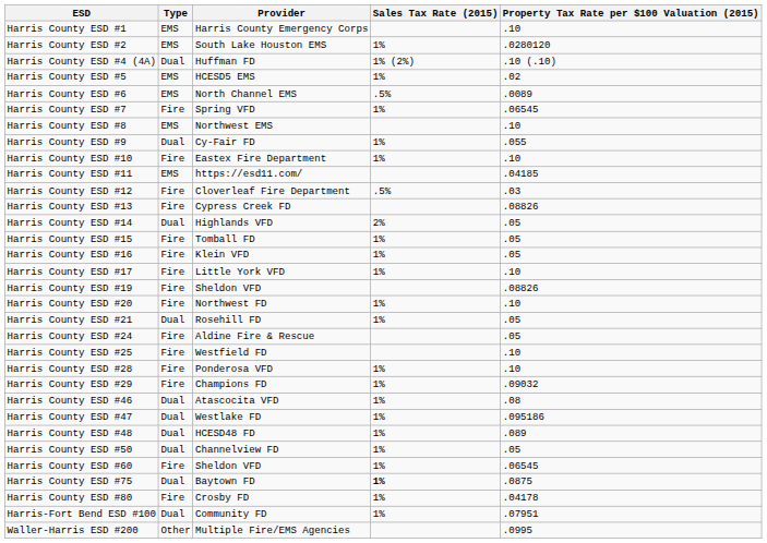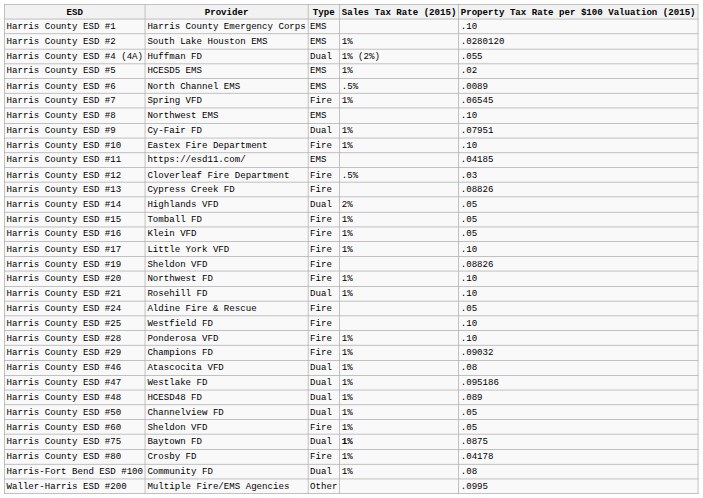 <table class="wikitable sortable">
 <tr>
 <th>ESD</th>
+<th>Provider</th>
 <th>Type</th>
-<th>Provider</th>
 <th>Sales Tax Rate (2015)</th>
 <th>Property Tax Rate per $100 Valuation (2015)</th>
 </tr>
 <tr>
 <td>Harris County ESD #1</td>
+<td>Harris County Emergency Corps</td>
 <td>EMS</td>
-<td>Harris County Emergency Corps</td>
 <td></td>
 <td>.10</td>
 </tr>
 <tr>
 <td>Harris County ESD #2</td>
+<td>South Lake Houston EMS</td>
 <td>EMS</td>
-<td>South Lake Houston EMS</td>
 <td>1%</td>
 <td>.0280120</td>
 </tr>
 <tr>
 <td>Harris County ESD #4 (4A)</td>
+<td>Huffman FD</td>
 <td>Dual</td>
-<td>Huffman FD</td>
 <td>1% (2%)</td>
-<td>.10 (.10)</td>
+<td>.055</td>
 </tr>
 <tr>
 <td>Harris County ESD #5</td>
+<td>HCESD5 EMS</td>
 <td>EMS</td>
-<td>HCESD5 EMS</td>
 <td>1%</td>
 <td>.02</td>
 </tr>
 <tr>
 <td>Harris County ESD #6</td>
+<td>North Channel EMS</td>
 <td>EMS</td>
-<td>North Channel EMS</td>
 <td>.5%</td>
 <td>.0089</td>
 </tr>
 <tr>
 <td>Harris County ESD #7</td>
+<td>Spring VFD</td>
 <td>Fire</td>
-<td>Spring VFD</td>
 <td>1%</td>
 <td>.06545</td>
 </tr>
 <tr>
 <td>Harris County ESD #8</td>
+<td>Northwest EMS</td>
 <td>EMS</td>
-<td>Northwest EMS</td>
 <td></td>
 <td>.10</td>
 </tr>
 <tr>
 <td>Harris County ESD #9</td>
+<td>Cy-Fair FD</td>
 <td>Dual</td>
-<td>Cy-Fair FD</td>
 <td>1%</td>
-<td>.055</td>
+<td>.07951</td>
 </tr>
 <tr>
 <td>Harris County ESD #10</td>
+<td>Eastex Fire Department</td>
 <td>Fire</td>
-<td>Eastex Fire Department</td>
 <td>1%</td>
 <td>.10</td>
 </tr>
 <tr>
 <td>Harris County ESD #11</td>
+<td>https://esd11.com/</td>
 <td>EMS</td>
-<td>https://esd11.com/</td>
 <td></td>
 <td>.04185</td>
 </tr>
 <tr>
 <td>Harris County ESD #12</td>
+<td>Cloverleaf Fire Department</td>
 <td>Fire</td>
-<td>Cloverleaf Fire Department</td>
 <td>.5%</td>
 <td>.03</td>
 </tr>
 <tr>
 <td>Harris County ESD #13</td>
+<td>Cypress Creek FD</td>
 <td>Fire</td>
-<td>Cypress Creek FD</td>
 <td></td>
 <td>.08826</td>
 </tr>
 <tr>
 <td>Harris County ESD #14</td>
+<td>Highlands VFD</td>
 <td>Dual</td>
-<td>Highlands VFD</td>
 <td>2%</td>
 <td>.05</td>
 </tr>
 <tr>
 <td>Harris County ESD #15</td>
+<td>Tomball FD</td>
 <td>Fire</td>
-<td>Tomball FD</td>
 <td>1%</td>
 <td>.05</td>
 </tr>
 <tr>
 <td>Harris County ESD #16</td>
+<td>Klein VFD</td>
 <td>Fire</td>
-<td>Klein VFD</td>
 <td>1%</td>
 <td>.05</td>
 </tr>
 <tr>
 <td>Harris County ESD #17</td>
+<td>Little York VFD</td>
 <td>Fire</td>
-<td>Little York VFD</td>
 <td>1%</td>
 <td>.10</td>
 </tr>
 <tr>
 <td>Harris County ESD #19</td>
+<td>Sheldon VFD</td>
 <td>Fire</td>
-<td>Sheldon VFD</td>
 <td></td>
 <td>.08826</td>
 </tr>
 <tr>
 <td>Harris County ESD #20</td>
+<td>Northwest FD</td>
 <td>Fire</td>
-<td>Northwest FD</td>
 <td>1%</td>
 <td>.10</td>
 </tr>
 <tr>
 <td>Harris County ESD #21</td>
+<td>Rosehill FD</td>
 <td>Dual</td>
-<td>Rosehill FD</td>
 <td>1%</td>
-<td>.05</td>
+<td>.10</td>
 </tr>
 <tr>
 <td>Harris County ESD #24</td>
+<td>Aldine Fire & Rescue</td>
 <td>Fire</td>
-<td>Aldine Fire & Rescue</td>
 <td></td>
 <td>.05</td>
 </tr>
 <tr>
 <td>Harris County ESD #25</td>
+<td>Westfield FD</td>
 <td>Fire</td>
-<td>Westfield FD</td>
 <td></td>
 <td>.10</td>
 </tr>
 <tr>
 <td>Harris County ESD #28</td>
+<td>Ponderosa VFD</td>
 <td>Fire</td>
-<td>Ponderosa VFD</td>
 <td>1%</td>
 <td>.10</td>
 </tr>
 <tr>
 <td>Harris County ESD #29</td>
+<td>Champions FD</td>
 <td>Fire</td>
-<td>Champions FD</td>
 <td>1%</td>
 <td>.09032</td>
 </tr>
 <tr>
 <td>Harris County ESD #46</td>
+<td>Atascocita VFD</td>
 <td>Dual</td>
-<td>Atascocita VFD</td>
 <td>1%</td>
 <td>.08</td>
 </tr>
 <tr>
 <td>Harris County ESD #47</td>
+<td>Westlake FD</td>
 <td>Dual</td>
-<td>Westlake FD</td>
 <td>1%</td>
 <td>.095186</td>
 </tr>
 <tr>
 <td>Harris County ESD #48</td>
+<td>HCESD48 FD</td>
 <td>Dual</td>
-<td>HCESD48 FD</td>
 <td>1%</td>
 <td>.089</td>
 </tr>
 <tr>
 <td>Harris County ESD #50</td>
+<td>Channelview FD</td>
 <td>Dual</td>
-<td>Channelview FD</td>
 <td>1%</td>
 <td>.05</td>
 </tr>
 <tr>
 <td>Harris County ESD #60</td>
+<td>Sheldon VFD</td>
 <td>Fire</td>
-<td>Sheldon VFD</td>
 <td>1%</td>
-<td>.06545</td>
+<td>.05</td>
 </tr>
 <tr>
 <td>Harris County ESD #75</td>
+<td>Baytown FD</td>
 <td>Dual</td>
-<td>Baytown FD</td>
 <td><strong>1%</strong></td>
 <td>.0875</td>
 </tr>
 <tr>
 <td>Harris County ESD #80</td>
+<td>Crosby FD</td>
 <td>Fire</td>
-<td>Crosby FD</td>
 <td>1%</td>
 <td>.04178</td>
 </tr>
 <tr>
 <td>Harris-Fort Bend ESD #100</td>
+<td>Community FD</td>
 <td>Dual</td>
-<td>Community FD</td>
 <td>1%</td>
-<td>.07951</td>
+<td>.08</td>
 </tr>
 <tr>
 <td>Waller-Harris ESD #200</td>
+<td>Multiple Fire/EMS Agencies</td>
 <td>Other</td>
-<td>Multiple Fire/EMS Agencies</td>
 <td></td>
 <td>.0995</td>
 </tr>
 </table>
